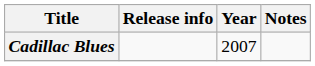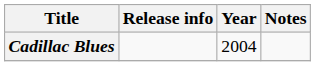 <table class="wikitable plainrowheaders sortable">
 <tr>
 <th scope="col">Title</th>
 <th scope="col">Release info</th>
 <th scope="col">Year</th>
 <th scope="col" class="unsortable">Notes</th>
 </tr>
 <tr>
 <th scope="row"><em>Cadillac Blues</em></th>
 <td></td>
-<td>2007</td>
+<td>2004</td>
 <td></td>
 </tr>
 <tr>
 </tr>
 </table>
